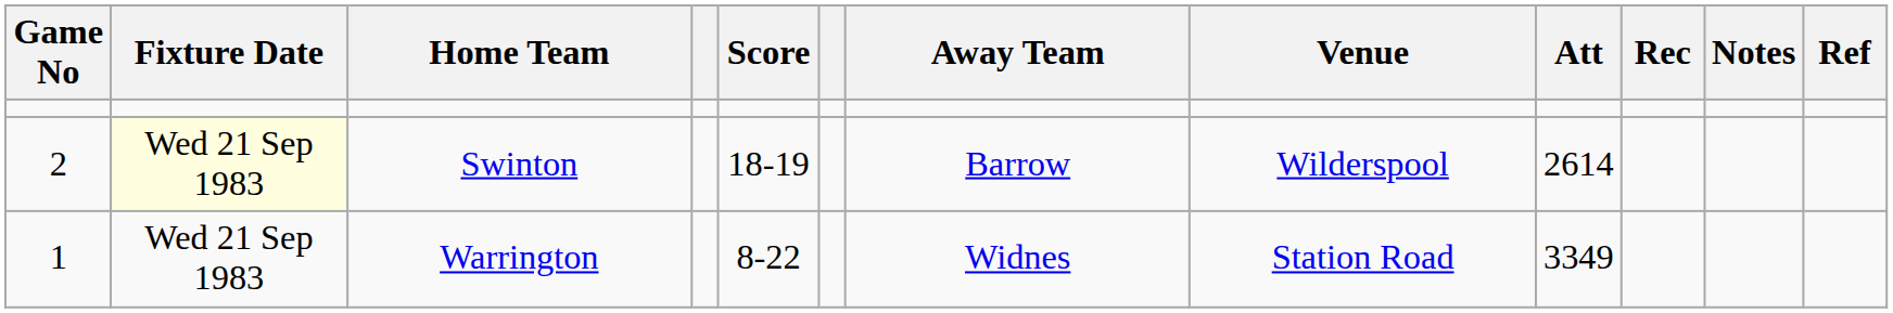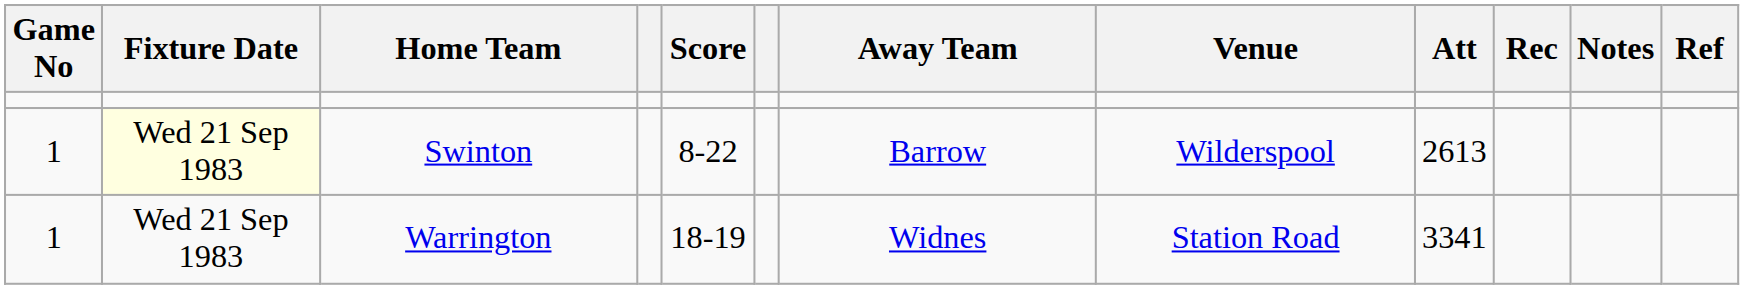 <table class="wikitable" style="text-align:center;">
 <tr>
 <th width=20 abbr="No">Game No</th>
 <th width=100 abbr="Date">Fixture Date</th>
 <th width=150 abbr="Home Team">Home Team</th>
 <th width=5 abbr="space"></th>
 <th width=20 abbr="Score">Score</th>
 <th width=5 abbr="space"></th>
 <th width=150 abbr="Away Team">Away Team</th>
 <th width=150 abbr="Venue">Venue</th>
 <th width=30 abbr="Att">Att</th>
 <th width=30 abbr="Rec">Rec</th>
 <th width=20 abbr="Notes">Notes</th>
 <th width=30 abbr="Ref">Ref</th>
 </tr>
 <tr>
 <td></td>
 <td></td>
 <td></td>
 <td></td>
 <td></td>
 <td></td>
 <td></td>
 <td></td>
 <td></td>
 <td></td>
 <td></td>
 </tr>
 <tr>
-<td>2</td>
+<td>1</td>
 <td style="background: lightyellow;">Wed 21 Sep 1983</td>
 <td><a href='#'>Swinton</a></td>
 <td></td>
-<td>18-19</td>
+<td>8-22</td>
 <td></td>
 <td><a href='#'>Barrow</a></td>
 <td><a href='#'>Wilderspool</a></td>
-<td>2614</td>
+<td>2613</td>
 <td></td>
 <td></td>
 <td></td>
 </tr>
 <tr>
 <td>1</td>
 <td>Wed 21 Sep 1983</td>
 <td><a href='#'>Warrington</a></td>
 <td></td>
-<td>8-22</td>
+<td>18-19</td>
 <td></td>
 <td><a href='#'>Widnes</a></td>
 <td><a href='#'>Station Road</a></td>
-<td>3349</td>
+<td>3341</td>
 <td></td>
 <td></td>
 <td></td>
 </tr>
 </table>
